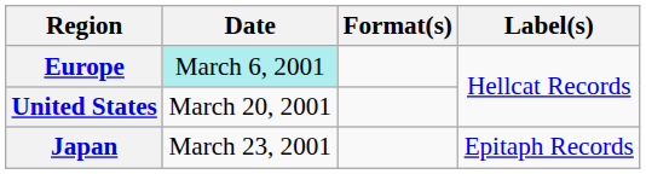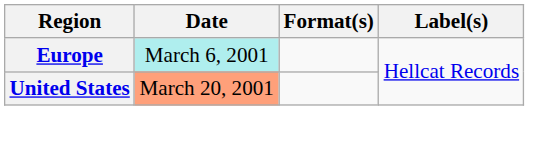 <table class="wikitable sortable plainrowheaders" style="text-align:center">
 <tr>
 <th scope="col">Region</th>
 <th scope="col">Date</th>
 <th scope="col">Format(s)</th>
 <th scope="col">Label(s)</th>
 </tr>
 <tr>
 <th scope="row"><a href='#'>Europe</a></th>
 <td style="background: paleturquoise;">March 6, 2001</td>
 <td></td>
 <td rowspan="2"><a href='#'>Hellcat Records</a></td>
 </tr>
 <tr>
 <th scope="row"><a href='#'>United States</a></th>
-<td>March 20, 2001</td>
+<td style="background: lightsalmon;">March 20, 2001</td>
 <td></td>
 </tr>
-<tr>
-<th scope="row"><a href='#'>Japan</a></th>
-<td>March 23, 2001</td>
-<td></td>
-<td><a href='#'>Epitaph Records</a></td>
-</tr>
 </table>
